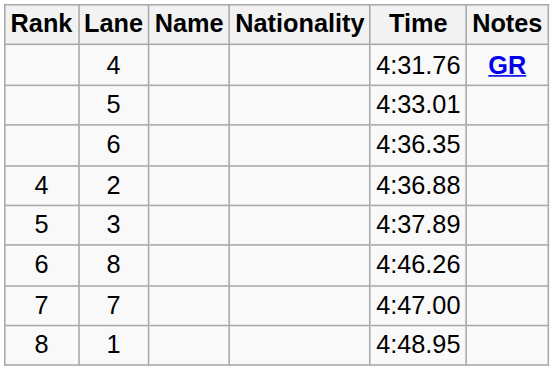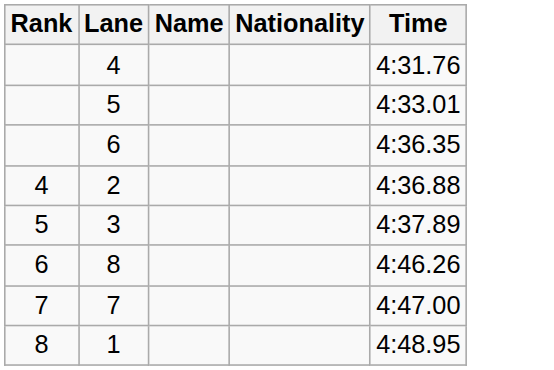 <table class="wikitable sortable" style="text-align:center">
 <tr>
 <th>Rank</th>
 <th>Lane</th>
 <th>Name</th>
 <th>Nationality</th>
 <th>Time</th>
-<th>Notes</th>
 </tr>
 <tr>
 <td></td>
 <td>4</td>
 <td align=left></td>
 <td align=left></td>
 <td>4:31.76</td>
-<td><strong><a href='#'>GR</a></strong></td>
 </tr>
 <tr>
 <td></td>
 <td>5</td>
 <td align=left></td>
 <td align=left></td>
 <td>4:33.01</td>
-<td></td>
 </tr>
 <tr>
 <td></td>
 <td>6</td>
 <td align=left></td>
 <td align=left></td>
 <td>4:36.35</td>
-<td></td>
 </tr>
 <tr>
 <td>4</td>
 <td>2</td>
 <td align=left></td>
 <td align=left></td>
 <td>4:36.88</td>
-<td></td>
 </tr>
 <tr>
 <td>5</td>
 <td>3</td>
 <td align=left></td>
 <td align=left></td>
 <td>4:37.89</td>
-<td></td>
 </tr>
 <tr>
 <td>6</td>
 <td>8</td>
 <td align=left></td>
 <td align=left></td>
 <td>4:46.26</td>
-<td></td>
 </tr>
 <tr>
 <td>7</td>
 <td>7</td>
 <td align=left></td>
 <td align=left></td>
 <td>4:47.00</td>
-<td></td>
 </tr>
 <tr>
 <td>8</td>
 <td>1</td>
 <td align=left></td>
 <td align=left></td>
 <td>4:48.95</td>
-<td></td>
 </tr>
 </table>
